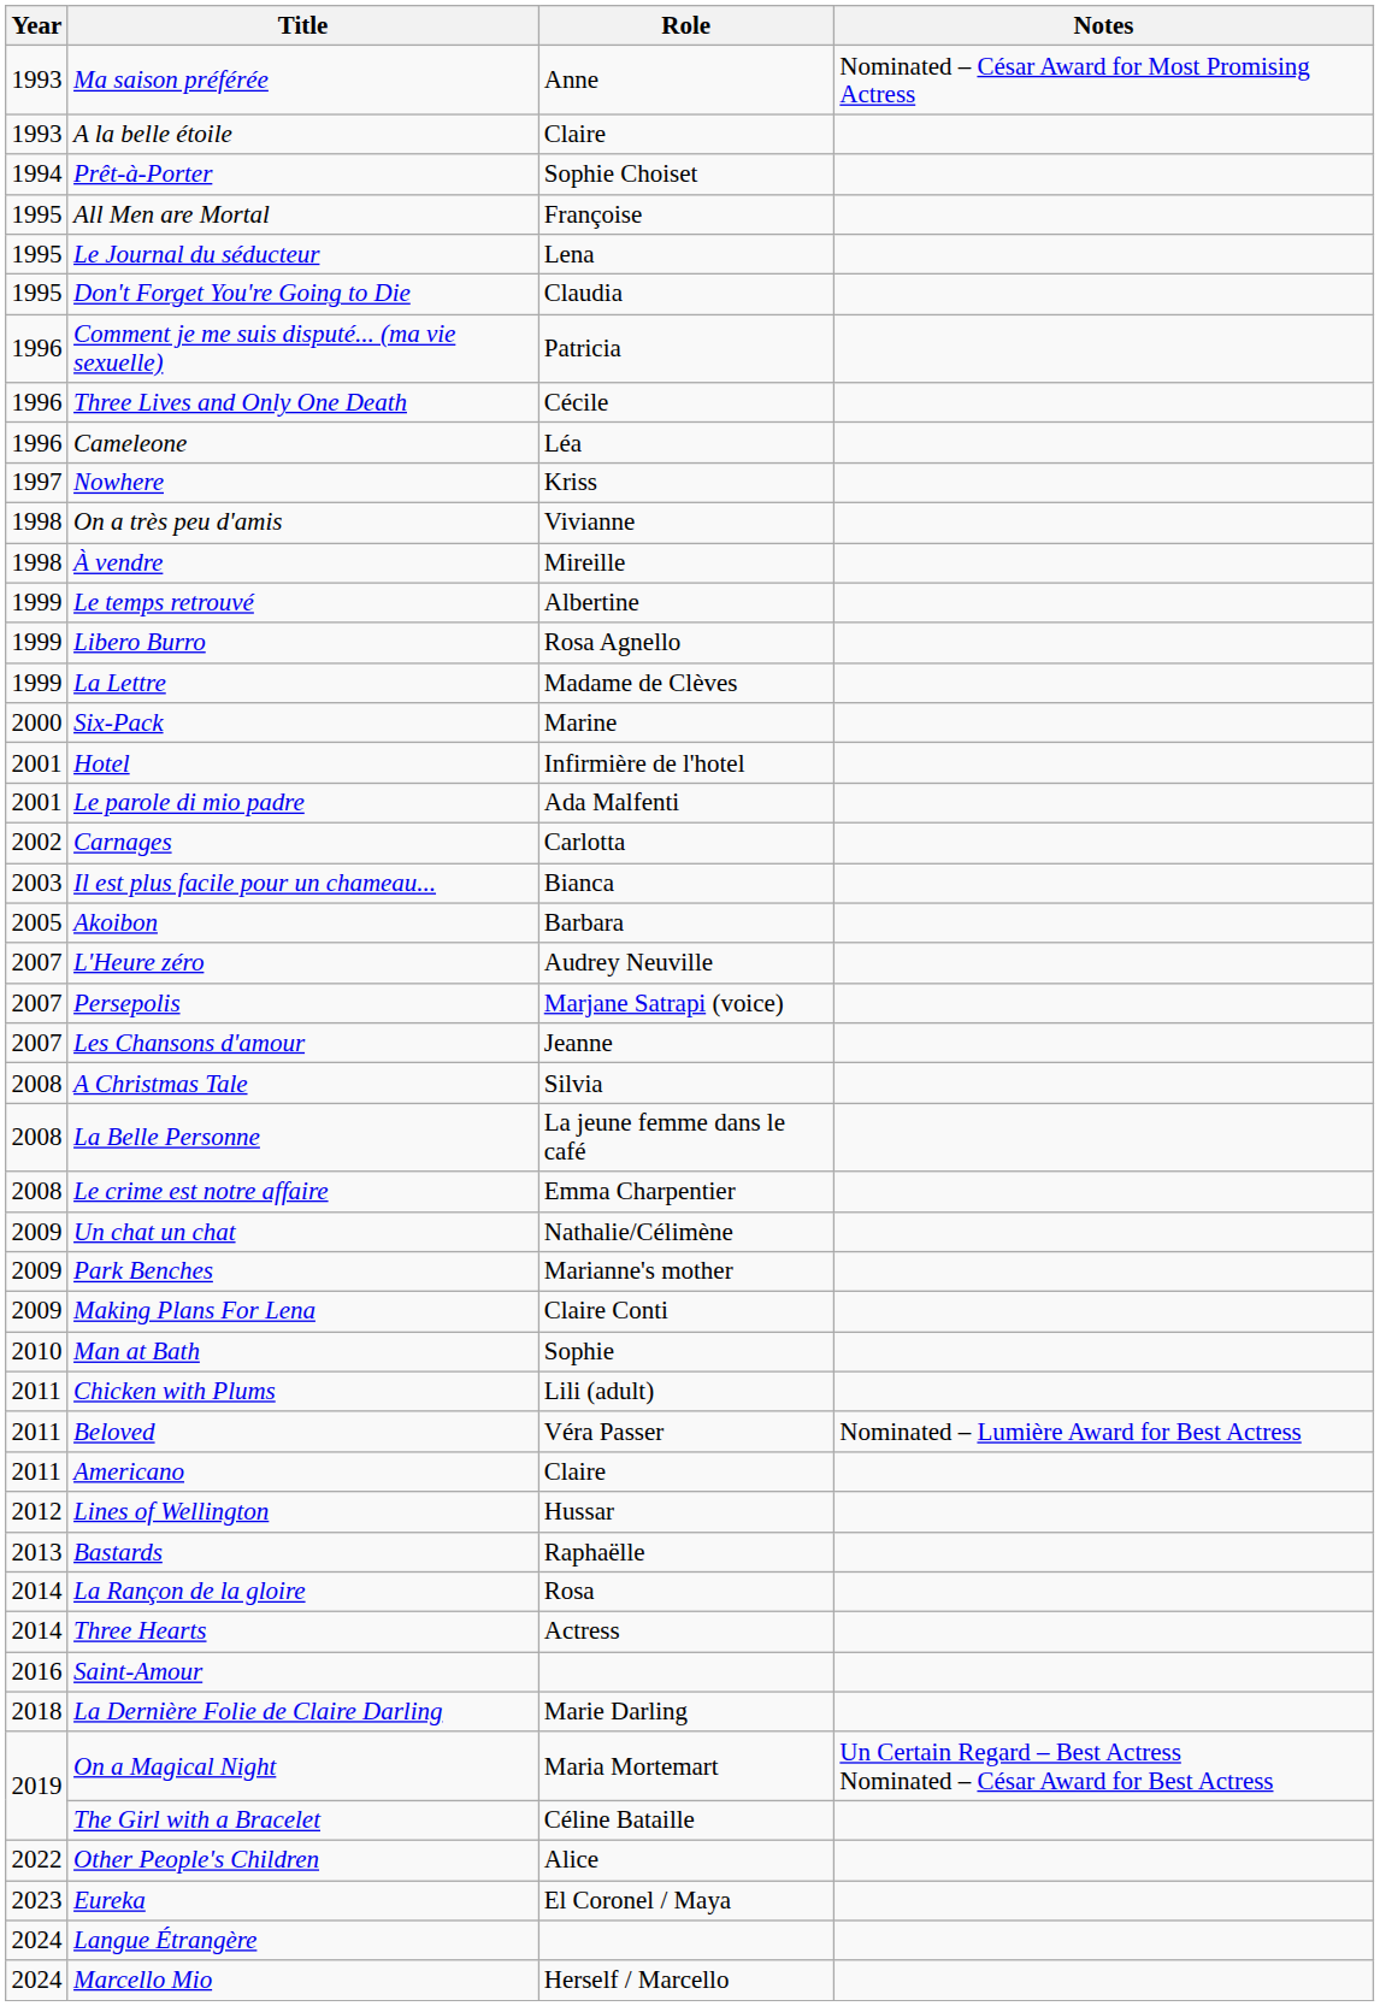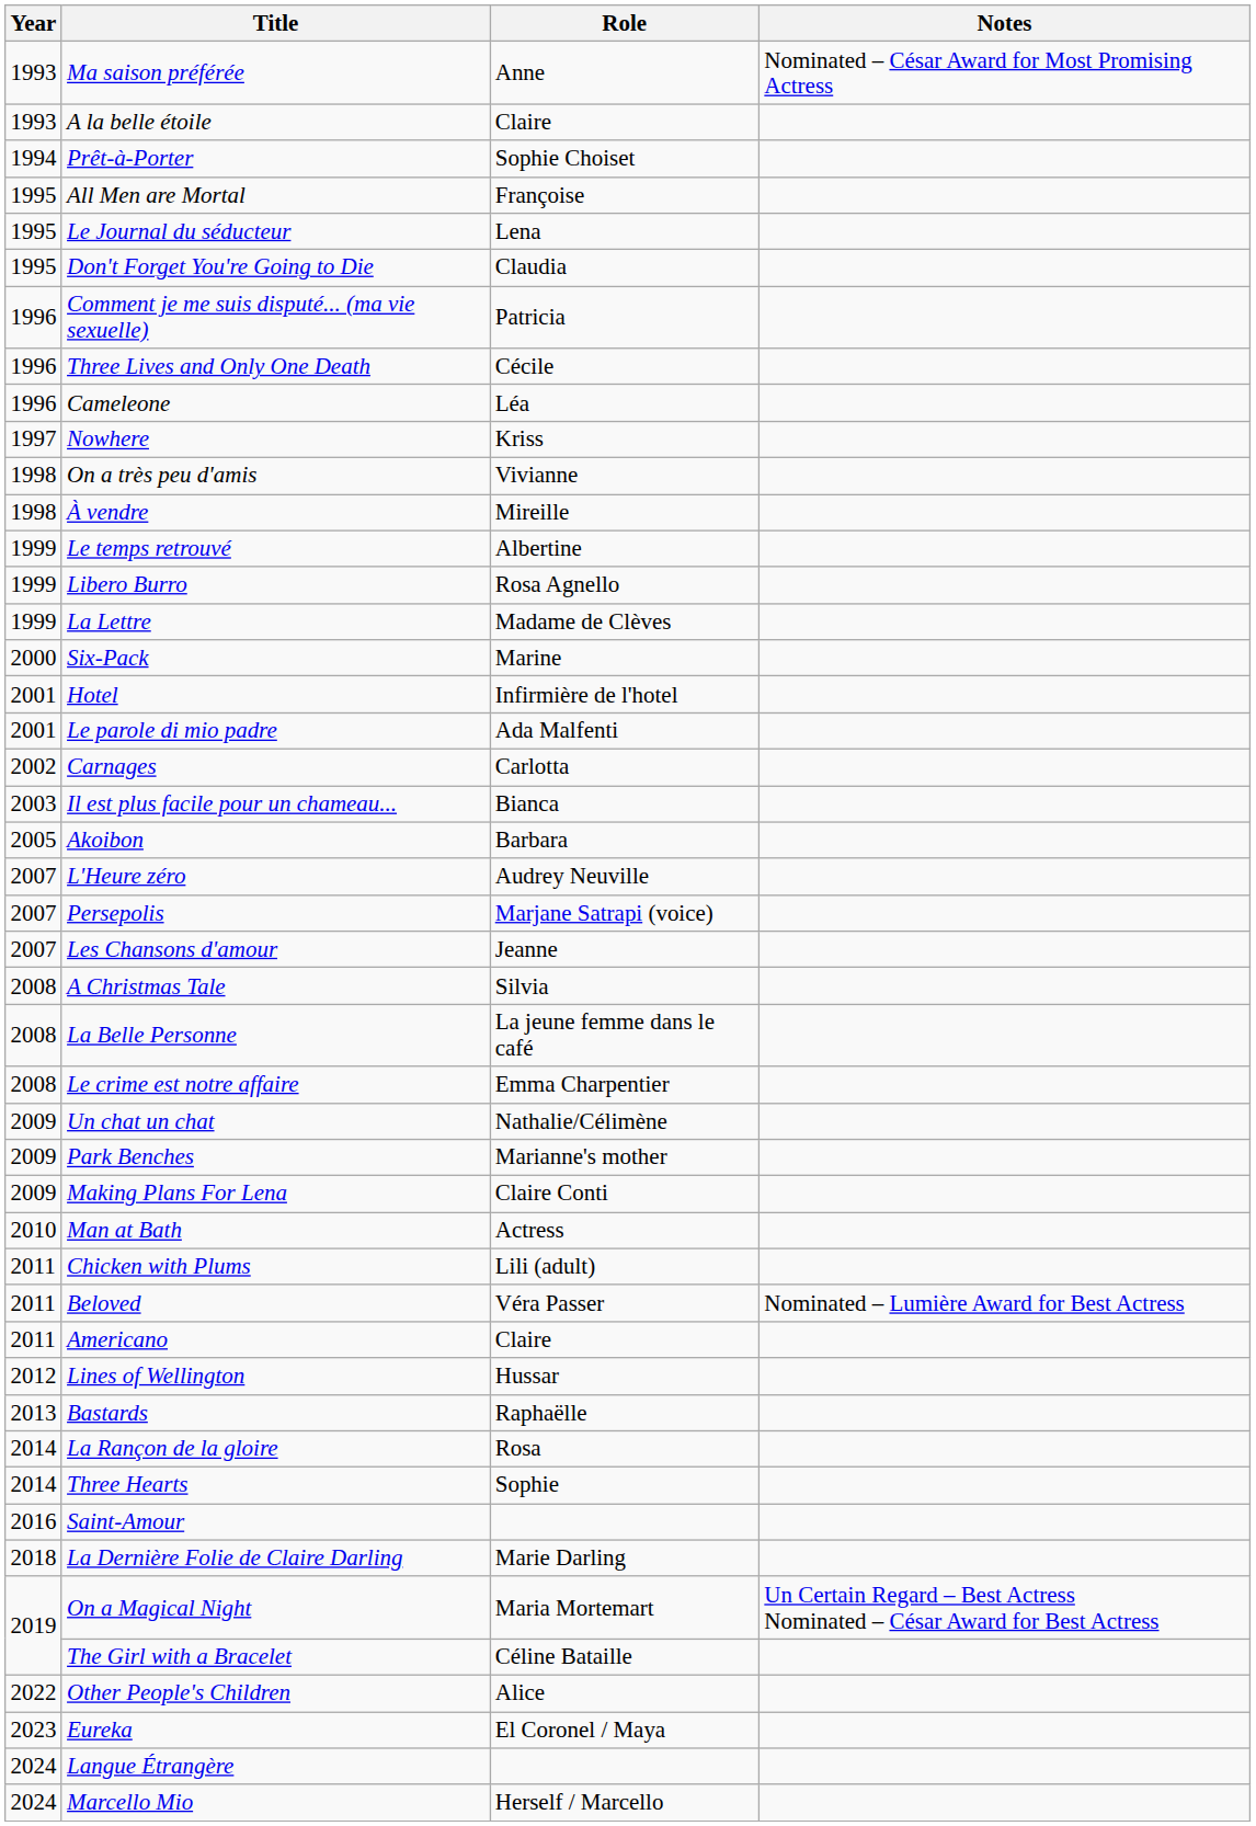 <table class="wikitable sortable">
 <tr>
 <th>Year</th>
 <th>Title</th>
 <th>Role</th>
 <th>Notes</th>
 </tr>
 <tr>
 <td>1993</td>
 <td><em><a href='#'>Ma saison préférée</a></em></td>
 <td>Anne</td>
 <td>Nominated – <a href='#'>César Award for Most Promising Actress</a></td>
 </tr>
 <tr>
 <td>1993</td>
 <td><em>A la belle étoile</em></td>
 <td>Claire</td>
 <td></td>
 </tr>
 <tr>
 <td>1994</td>
 <td><em><a href='#'>Prêt-à-Porter</a></em></td>
 <td>Sophie Choiset</td>
 <td></td>
 </tr>
 <tr>
 <td>1995</td>
 <td><em>All Men are Mortal</em></td>
 <td>Françoise</td>
 <td></td>
 </tr>
 <tr>
 <td>1995</td>
 <td><em><a href='#'>Le Journal du séducteur</a></em></td>
 <td>Lena</td>
 <td></td>
 </tr>
 <tr>
 <td>1995</td>
 <td><em><a href='#'>Don't Forget You're Going to Die</a></em></td>
 <td>Claudia</td>
 <td></td>
 </tr>
 <tr>
 <td>1996</td>
 <td><em><a href='#'>Comment je me suis disputé... (ma vie sexuelle)</a></em></td>
 <td>Patricia</td>
 <td></td>
 </tr>
 <tr>
 <td>1996</td>
 <td><em><a href='#'>Three Lives and Only One Death</a></em></td>
 <td>Cécile</td>
 <td></td>
 </tr>
 <tr>
 <td>1996</td>
 <td><em>Cameleone</em></td>
 <td>Léa</td>
 <td></td>
 </tr>
 <tr>
 <td>1997</td>
 <td><em><a href='#'>Nowhere</a></em></td>
 <td>Kriss</td>
 <td></td>
 </tr>
 <tr>
 <td>1998</td>
 <td><em>On a très peu d'amis</em></td>
 <td>Vivianne</td>
 <td></td>
 </tr>
 <tr>
 <td>1998</td>
 <td><em><a href='#'>À vendre</a></em></td>
 <td>Mireille</td>
 <td></td>
 </tr>
 <tr>
 <td>1999</td>
 <td><em><a href='#'>Le temps retrouvé</a></em></td>
 <td>Albertine</td>
 <td></td>
 </tr>
 <tr>
 <td>1999</td>
 <td><em><a href='#'>Libero Burro</a></em></td>
 <td>Rosa Agnello</td>
 <td></td>
 </tr>
 <tr>
 <td>1999</td>
 <td><em><a href='#'>La Lettre</a></em></td>
 <td>Madame de Clèves</td>
 <td></td>
 </tr>
 <tr>
 <td>2000</td>
 <td><em><a href='#'>Six-Pack</a></em></td>
 <td>Marine</td>
 <td></td>
 </tr>
 <tr>
 <td>2001</td>
 <td><em><a href='#'>Hotel</a></em></td>
 <td>Infirmière de l'hotel</td>
 <td></td>
 </tr>
 <tr>
 <td>2001</td>
 <td><em><a href='#'>Le parole di mio padre</a></em></td>
 <td>Ada Malfenti</td>
 <td></td>
 </tr>
 <tr>
 <td>2002</td>
 <td><em><a href='#'>Carnages</a></em></td>
 <td>Carlotta</td>
 <td></td>
 </tr>
 <tr>
 <td>2003</td>
 <td><em><a href='#'>Il est plus facile pour un chameau...</a></em></td>
 <td>Bianca</td>
 <td></td>
 </tr>
 <tr>
 <td>2005</td>
 <td><em><a href='#'>Akoibon</a></em></td>
 <td>Barbara</td>
 <td></td>
 </tr>
 <tr>
 <td>2007</td>
 <td><em><a href='#'>L'Heure zéro</a></em></td>
 <td>Audrey Neuville</td>
 <td></td>
 </tr>
 <tr>
 <td>2007</td>
 <td><em><a href='#'>Persepolis</a></em></td>
 <td><a href='#'>Marjane Satrapi</a> (voice)</td>
 <td></td>
 </tr>
 <tr>
 <td>2007</td>
 <td><em><a href='#'>Les Chansons d'amour</a></em></td>
 <td>Jeanne</td>
 <td></td>
 </tr>
 <tr>
 <td>2008</td>
 <td><em><a href='#'>A Christmas Tale</a></em></td>
 <td>Silvia</td>
 <td></td>
 </tr>
 <tr>
 <td>2008</td>
 <td><em><a href='#'>La Belle Personne</a></em></td>
 <td>La jeune femme dans le café</td>
 <td></td>
 </tr>
 <tr>
 <td>2008</td>
 <td><em><a href='#'>Le crime est notre affaire</a></em></td>
 <td>Emma Charpentier</td>
 <td></td>
 </tr>
 <tr>
 <td>2009</td>
 <td><em><a href='#'>Un chat un chat</a></em></td>
 <td>Nathalie/Célimène</td>
 <td></td>
 </tr>
 <tr>
 <td>2009</td>
 <td><em><a href='#'>Park Benches</a></em></td>
 <td>Marianne's mother</td>
 <td></td>
 </tr>
 <tr>
 <td>2009</td>
 <td><em><a href='#'>Making Plans For Lena</a></em></td>
 <td>Claire Conti</td>
 <td></td>
 </tr>
 <tr>
 <td>2010</td>
 <td><em><a href='#'>Man at Bath</a></em></td>
-<td>Sophie</td>
+<td>Actress</td>
 <td></td>
 </tr>
 <tr>
 <td>2011</td>
 <td><em><a href='#'>Chicken with Plums</a></em></td>
 <td>Lili (adult)</td>
 <td></td>
 </tr>
 <tr>
 <td>2011</td>
 <td><em><a href='#'>Beloved</a></em></td>
 <td>Véra Passer</td>
 <td>Nominated – <a href='#'>Lumière Award for Best Actress</a></td>
 </tr>
 <tr>
 <td>2011</td>
 <td><em><a href='#'>Americano</a></em></td>
 <td>Claire</td>
 <td></td>
 </tr>
 <tr>
 <td>2012</td>
 <td><em><a href='#'>Lines of Wellington</a></em></td>
 <td>Hussar</td>
 <td></td>
 </tr>
 <tr>
 <td>2013</td>
 <td><em><a href='#'>Bastards</a></em></td>
 <td>Raphaëlle</td>
 <td></td>
 </tr>
 <tr>
 <td>2014</td>
 <td><em><a href='#'>La Rançon de la gloire</a></em></td>
 <td>Rosa</td>
 <td></td>
 </tr>
 <tr>
 <td>2014</td>
 <td><em><a href='#'>Three Hearts</a></em></td>
-<td>Actress</td>
+<td>Sophie</td>
 <td></td>
 </tr>
 <tr>
 <td>2016</td>
 <td><em><a href='#'>Saint-Amour</a></em></td>
 <td></td>
 <td></td>
 </tr>
 <tr>
 <td>2018</td>
 <td><em><a href='#'>La Dernière Folie de Claire Darling</a></em></td>
 <td>Marie Darling</td>
 <td></td>
 </tr>
 <tr>
 <td rowspan="2">2019</td>
 <td><em><a href='#'>On a Magical Night</a></em></td>
 <td>Maria Mortemart</td>
 <td><a href='#'>Un Certain Regard – Best Actress</a><br>Nominated – <a href='#'>César Award for Best Actress</a></td>
 </tr>
 <tr>
 <td><em><a href='#'>The Girl with a Bracelet</a></em></td>
 <td>Céline Bataille</td>
 <td></td>
 </tr>
 <tr>
 <td>2022</td>
 <td><em><a href='#'>Other People's Children</a> </em></td>
 <td>Alice</td>
 <td></td>
 </tr>
 <tr>
 <td>2023</td>
 <td><em><a href='#'>Eureka</a></em></td>
 <td>El Coronel / Maya</td>
 <td></td>
 </tr>
 <tr>
 <td>2024</td>
 <td><em><a href='#'>Langue Étrangère</a></em></td>
 <td></td>
 <td></td>
 </tr>
 <tr>
 <td>2024</td>
 <td><em><a href='#'>Marcello Mio</a></em></td>
 <td>Herself / Marcello</td>
 <td></td>
 </tr>
 <tr>
 </tr>
 </table>
